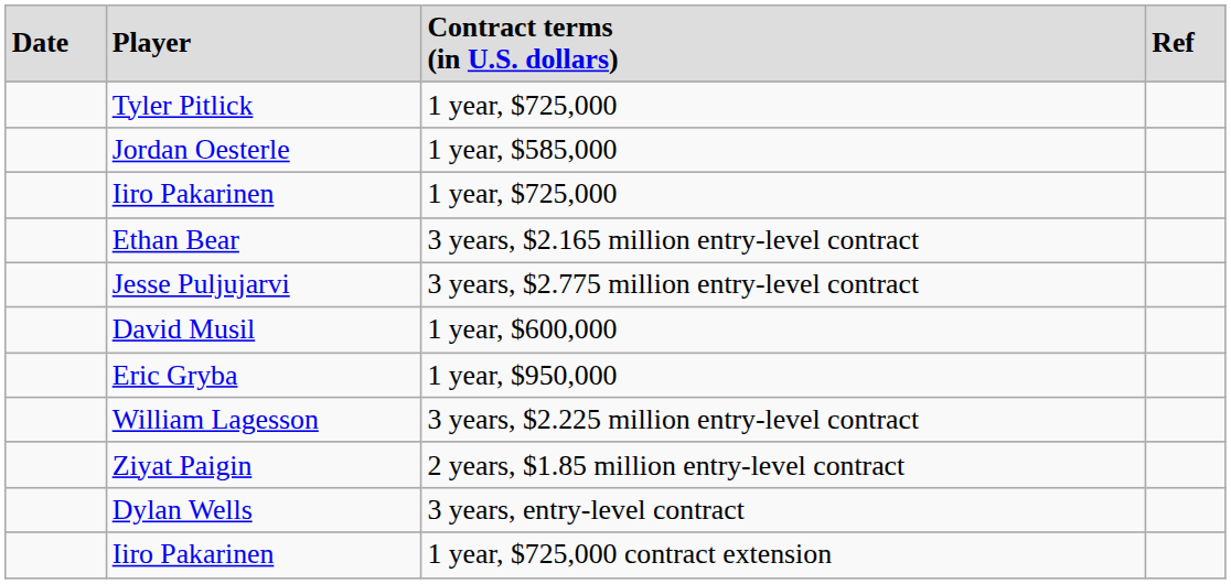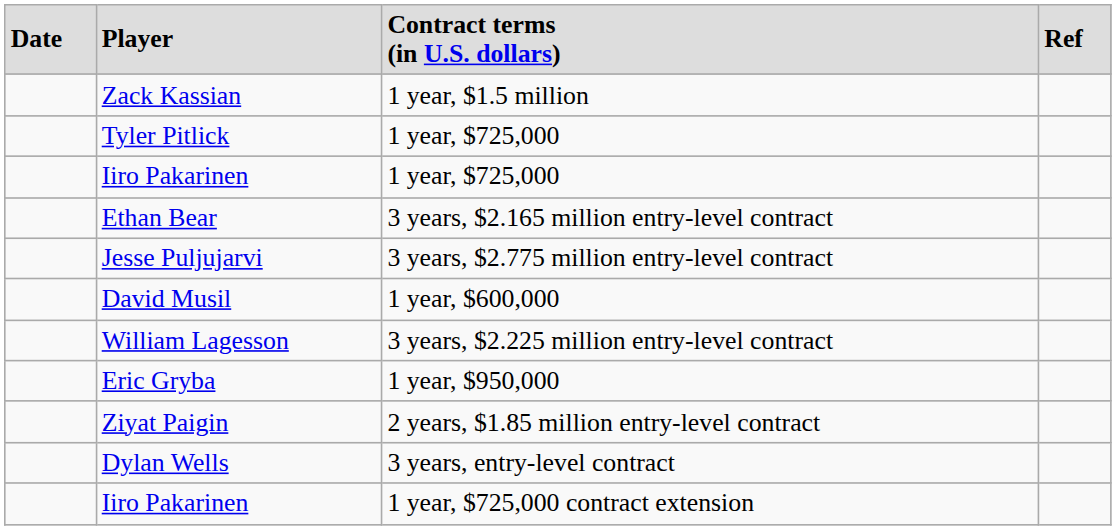 <table class="wikitable" style="border-collapse: collapse; width: 43em; padding: 3;">
 <tr style="background:#ddd;">
 <td><strong>Date</strong></td>
 <td><strong>Player</strong></td>
 <td><strong>Contract terms</strong><br><strong>(in <a href='#'>U.S. dollars</a>)</strong></td>
 <td><strong>Ref</strong></td>
 </tr>
 <tr>
 <td></td>
-<td><a href='#'>Tyler Pitlick</a></td>
-<td>1 year, $725,000</td>
+<td><a href='#'>Zack Kassian</a></td>
+<td>1 year, $1.5 million</td>
 <td></td>
 </tr>
 <tr>
 <td></td>
-<td><a href='#'>Jordan Oesterle</a></td>
-<td>1 year, $585,000</td>
+<td><a href='#'>Tyler Pitlick</a></td>
+<td>1 year, $725,000</td>
 <td></td>
 </tr>
 <tr>
 <td></td>
 <td><a href='#'>Iiro Pakarinen</a></td>
 <td>1 year, $725,000</td>
 <td></td>
 </tr>
 <tr>
 <td></td>
 <td><a href='#'>Ethan Bear</a></td>
 <td>3 years, $2.165 million entry-level contract</td>
 <td></td>
 </tr>
 <tr>
 <td></td>
 <td><a href='#'>Jesse Puljujarvi</a></td>
 <td>3 years, $2.775 million entry-level contract</td>
 <td></td>
 </tr>
 <tr>
 <td></td>
 <td><a href='#'>David Musil</a></td>
 <td>1 year, $600,000</td>
 <td></td>
 </tr>
 <tr>
 <td></td>
-<td><a href='#'>Eric Gryba</a></td>
-<td>1 year, $950,000</td>
+<td><a href='#'>William Lagesson</a></td>
+<td>3 years, $2.225 million entry-level contract</td>
 <td></td>
 </tr>
 <tr>
 <td></td>
-<td><a href='#'>William Lagesson</a></td>
-<td>3 years, $2.225 million entry-level contract</td>
+<td><a href='#'>Eric Gryba</a></td>
+<td>1 year, $950,000</td>
 <td></td>
 </tr>
 <tr>
 <td></td>
 <td><a href='#'>Ziyat Paigin</a></td>
 <td>2 years, $1.85 million entry-level contract</td>
 <td></td>
 </tr>
 <tr>
 <td></td>
 <td><a href='#'>Dylan Wells</a></td>
 <td>3 years, entry-level contract</td>
 <td></td>
 </tr>
 <tr>
 <td></td>
 <td><a href='#'>Iiro Pakarinen</a></td>
 <td>1 year, $725,000 contract extension</td>
 <td></td>
 </tr>
 </table>
